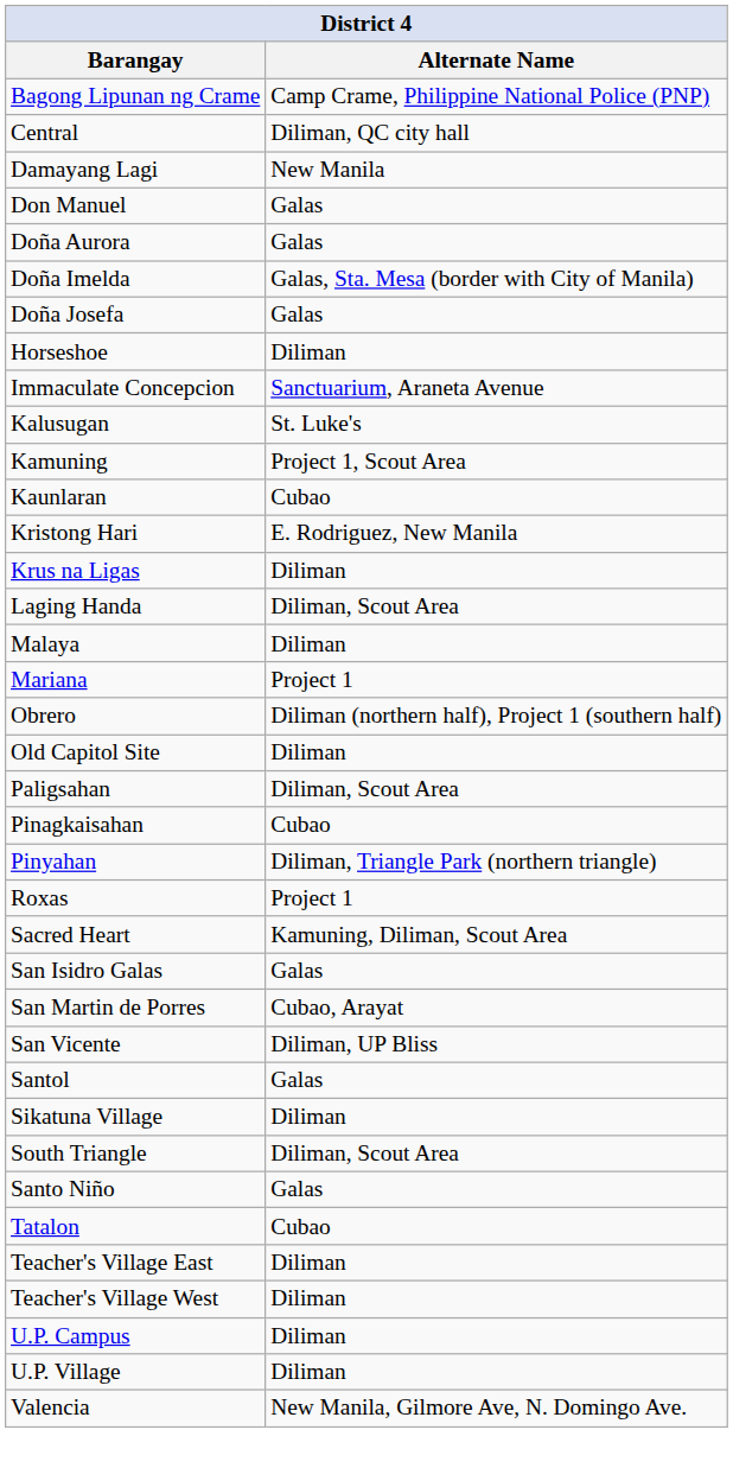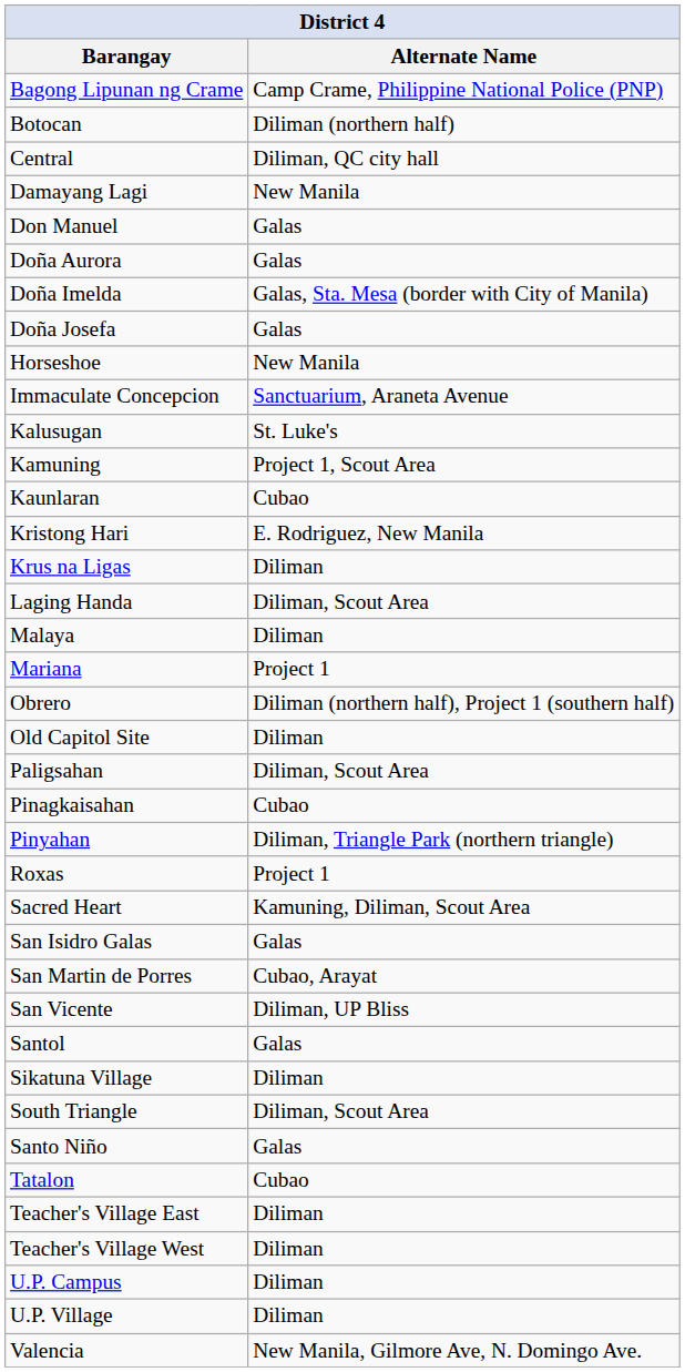 <table class="wikitable">
 <tr>
 <th style="background: #D9E0F1; text-align:center" colspan=2><strong>District 4</strong></th>
 </tr>
 <tr>
 <th>Barangay</th>
 <th>Alternate Name</th>
 </tr>
 <tr>
 <td><a href='#'>Bagong Lipunan ng Crame</a></td>
 <td>Camp Crame, <a href='#'>Philippine National Police (PNP)</a></td>
+</tr>
+<tr>
+<td>Botocan</td>
+<td>Diliman (northern half)</td>
 </tr>
 <tr>
 <td>Central</td>
 <td>Diliman, QC city hall</td>
 </tr>
 <tr>
 <td>Damayang Lagi</td>
 <td>New Manila</td>
 </tr>
 <tr>
 <td>Don Manuel</td>
 <td>Galas</td>
 </tr>
 <tr>
 <td>Doña Aurora</td>
 <td>Galas</td>
 </tr>
 <tr>
 <td>Doña Imelda</td>
 <td>Galas, <a href='#'>Sta. Mesa</a> (border with City of Manila)</td>
 </tr>
 <tr>
 <td>Doña Josefa</td>
 <td>Galas</td>
 </tr>
 <tr>
 <td>Horseshoe</td>
-<td>Diliman</td>
+<td>New Manila</td>
 </tr>
 <tr>
 <td>Immaculate Concepcion</td>
 <td><a href='#'>Sanctuarium</a>, Araneta Avenue</td>
 </tr>
 <tr>
 <td>Kalusugan</td>
 <td>St. Luke's</td>
 </tr>
 <tr>
 <td>Kamuning</td>
 <td>Project 1, Scout Area</td>
 </tr>
 <tr>
 <td>Kaunlaran</td>
 <td>Cubao</td>
 </tr>
 <tr>
 <td>Kristong Hari</td>
 <td>E. Rodriguez, New Manila</td>
 </tr>
 <tr>
 <td><a href='#'>Krus na Ligas</a></td>
 <td>Diliman</td>
 </tr>
 <tr>
 <td>Laging Handa</td>
 <td>Diliman, Scout Area</td>
 </tr>
 <tr>
 <td>Malaya</td>
 <td>Diliman</td>
 </tr>
 <tr>
 <td><a href='#'>Mariana</a></td>
 <td>Project 1</td>
 </tr>
 <tr>
 <td>Obrero</td>
 <td>Diliman (northern half), Project 1 (southern half)</td>
 </tr>
 <tr>
 <td>Old Capitol Site</td>
 <td>Diliman</td>
 </tr>
 <tr>
 <td>Paligsahan</td>
 <td>Diliman, Scout Area</td>
 </tr>
 <tr>
 <td>Pinagkaisahan</td>
 <td>Cubao</td>
 </tr>
 <tr>
 <td><a href='#'>Pinyahan</a></td>
 <td>Diliman, <a href='#'>Triangle Park</a> (northern triangle)</td>
 </tr>
 <tr>
 <td>Roxas</td>
 <td>Project 1</td>
 </tr>
 <tr>
 <td>Sacred Heart</td>
 <td>Kamuning, Diliman, Scout Area</td>
 </tr>
 <tr>
 <td>San Isidro Galas</td>
 <td>Galas</td>
 </tr>
 <tr>
 <td>San Martin de Porres</td>
 <td>Cubao, Arayat</td>
 </tr>
 <tr>
 <td>San Vicente</td>
 <td>Diliman, UP Bliss</td>
 </tr>
 <tr>
 <td>Santol</td>
 <td>Galas</td>
 </tr>
 <tr>
 <td>Sikatuna Village</td>
 <td>Diliman</td>
 </tr>
 <tr>
 <td>South Triangle</td>
 <td>Diliman, Scout Area</td>
 </tr>
 <tr>
 <td>Santo Niño</td>
 <td>Galas</td>
 </tr>
 <tr>
 <td><a href='#'>Tatalon</a></td>
 <td>Cubao</td>
 </tr>
 <tr>
 <td>Teacher's Village East</td>
 <td>Diliman</td>
 </tr>
 <tr>
 <td>Teacher's Village West</td>
 <td>Diliman</td>
 </tr>
 <tr>
 <td><a href='#'>U.P. Campus</a></td>
 <td>Diliman</td>
 </tr>
 <tr>
 <td>U.P. Village</td>
 <td>Diliman</td>
 </tr>
 <tr>
 <td>Valencia</td>
 <td>New Manila, Gilmore Ave, N. Domingo Ave.</td>
 </tr>
 </table>
